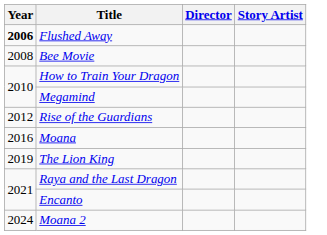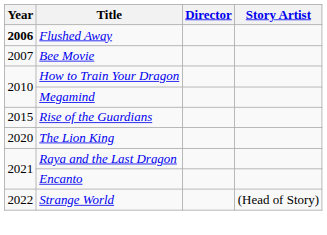 <table class="wikitable">
 <tr>
 <th>Year</th>
 <th>Title</th>
 <th><a href='#'>Director</a></th>
 <th><a href='#'>Story Artist</a></th>
 </tr>
 <tr>
 <td><strong>2006</strong></td>
 <td><em><a href='#'>Flushed Away</a></em></td>
 <td></td>
 <td></td>
 </tr>
 <tr>
-<td>2008</td>
+<td>2007</td>
 <td><em><a href='#'>Bee Movie</a></em></td>
 <td></td>
 <td></td>
 </tr>
 <tr>
 <td rowspan="2">2010</td>
 <td><em><a href='#'>How to Train Your Dragon</a></em></td>
 <td></td>
 <td></td>
 </tr>
 <tr>
 <td><em><a href='#'>Megamind</a></em></td>
 <td></td>
 <td></td>
 </tr>
 <tr>
-<td>2012</td>
+<td>2015</td>
 <td><em><a href='#'>Rise of the Guardians</a></em></td>
 <td></td>
 <td></td>
 </tr>
 <tr>
-<td>2016</td>
-<td><em><a href='#'>Moana</a></em></td>
-<td></td>
-<td></td>
-</tr>
-<tr>
-<td>2019</td>
+<td>2020</td>
 <td><em><a href='#'>The Lion King</a></em></td>
 <td></td>
 <td></td>
 </tr>
 <tr>
 <td rowspan="2">2021</td>
 <td><em><a href='#'>Raya and the Last Dragon</a></em></td>
 <td></td>
 <td></td>
 </tr>
 <tr>
 <td><em><a href='#'>Encanto</a></em></td>
 <td></td>
 <td></td>
 </tr>
 <tr>
-<td>2024</td>
-<td><em><a href='#'>Moana 2</a></em></td>
+<td>2022</td>
+<td><em><a href='#'>Strange World</a></em></td>
 <td></td>
-<td></td>
+<td> (Head of Story)</td>
 </tr>
 </table>
